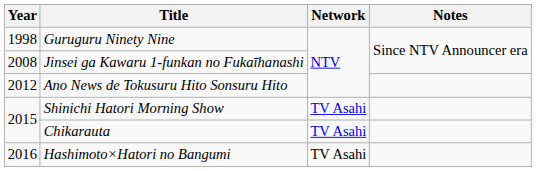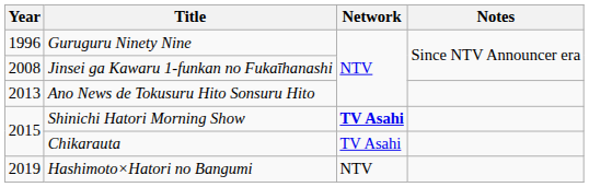 <table class="wikitable">
 <tr>
 <th>Year</th>
 <th>Title</th>
 <th>Network</th>
 <th>Notes</th>
 </tr>
 <tr>
-<td>1998</td>
+<td>1996</td>
 <td><em>Guruguru Ninety Nine</em></td>
 <td rowspan="3"><a href='#'>NTV</a></td>
 <td rowspan="2">Since NTV Announcer era</td>
 </tr>
 <tr>
 <td>2008</td>
 <td><em>Jinsei ga Kawaru 1-funkan no Fukaīhanashi</em></td>
 </tr>
 <tr>
-<td>2012</td>
+<td>2013</td>
 <td><em>Ano News de Tokusuru Hito Sonsuru Hito</em></td>
 <td></td>
 </tr>
 <tr>
 <td rowspan="2">2015</td>
 <td><em>Shinichi Hatori Morning Show</em></td>
-<td><a href='#'>TV Asahi</a></td>
+<td><strong><a href='#'>TV Asahi</a></strong></td>
 <td></td>
 </tr>
 <tr>
 <td><em>Chikarauta</em></td>
 <td><a href='#'>TV Asahi</a></td>
 <td></td>
 </tr>
 <tr>
-<td>2016</td>
+<td>2019</td>
 <td><em>Hashimoto×Hatori no Bangumi</em></td>
-<td>TV Asahi</td>
+<td>NTV</td>
 <td></td>
 </tr>
 </table>
